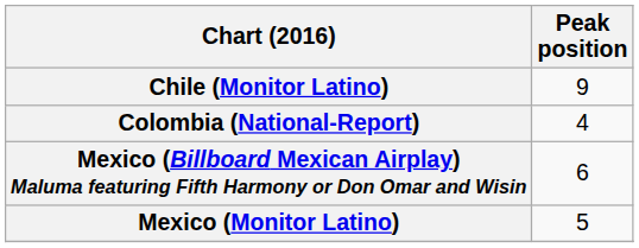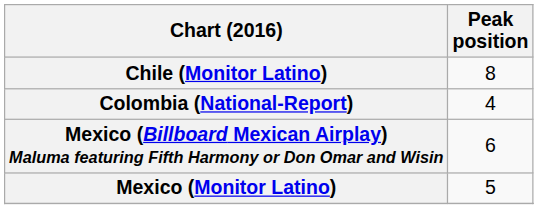 <table class="wikitable sortable plainrowheaders" style="text-align:center">
 <tr>
 <th>Chart (2016)</th>
 <th>Peak<br>position</th>
 </tr>
 <tr>
 <th scope="row">Chile (<a href='#'>Monitor Latino</a>)</th>
-<td>9</td>
+<td>8</td>
 </tr>
 <tr>
 <th scope=row>Colombia (<a href='#'>National-Report</a>)</th>
 <td style="text-align:center;">4</td>
 </tr>
 <tr>
 <th scope=row>Mexico (<a href='#'><em>Billboard</em> Mexican Airplay</a>)<br><small><em>Maluma featuring Fifth Harmony or Don Omar and Wisin</em></small></th>
 <td style="text-align:center;">6</td>
 </tr>
 <tr>
 <th scope=row>Mexico (<a href='#'>Monitor Latino</a>)</th>
 <td style="text-align:center;">5</td>
 </tr>
 <tr>
 </tr>
 <tr>
 </tr>
 <tr>
 </tr>
 <tr>
 </tr>
 <tr>
 </tr>
 </table>
